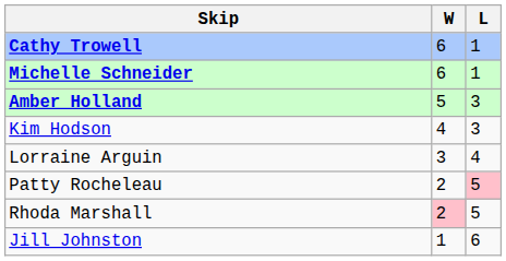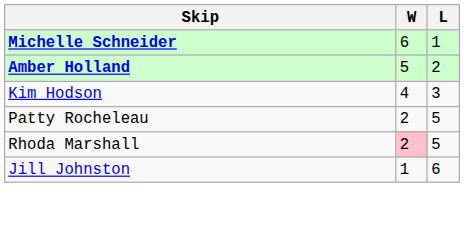 <table class="wikitable">
 <tr>
 <th bgcolor="#efefef" width="320">Skip</th>
 <th bgcolor="#efefef" width="20">W</th>
 <th bgcolor="#efefef" width="20">L</th>
-</tr>
-<tr bgcolor="#aac9fc">
-<td><strong><a href='#'>Cathy Trowell</a></strong></td>
-<td>6</td>
-<td>1</td>
 </tr>
 <tr bgcolor="#ccffcc">
 <td><strong><a href='#'>Michelle Schneider</a></strong></td>
 <td>6</td>
 <td>1</td>
 </tr>
 <tr bgcolor="#ccffcc">
 <td><strong><a href='#'>Amber Holland</a></strong></td>
 <td>5</td>
-<td>3</td>
+<td>2</td>
 </tr>
 <tr>
 <td><a href='#'>Kim Hodson</a></td>
 <td>4</td>
 <td>3</td>
 </tr>
 <tr>
-<td>Lorraine Arguin</td>
-<td>3</td>
-<td>4</td>
-</tr>
-<tr>
 <td>Patty Rocheleau</td>
 <td>2</td>
-<td style="background: pink;">5</td>
+<td>5</td>
 </tr>
 <tr>
 <td>Rhoda Marshall</td>
 <td style="background: pink;">2</td>
 <td>5</td>
 </tr>
 <tr>
 <td><a href='#'>Jill Johnston</a></td>
 <td>1</td>
 <td>6</td>
 </tr>
 </table>
